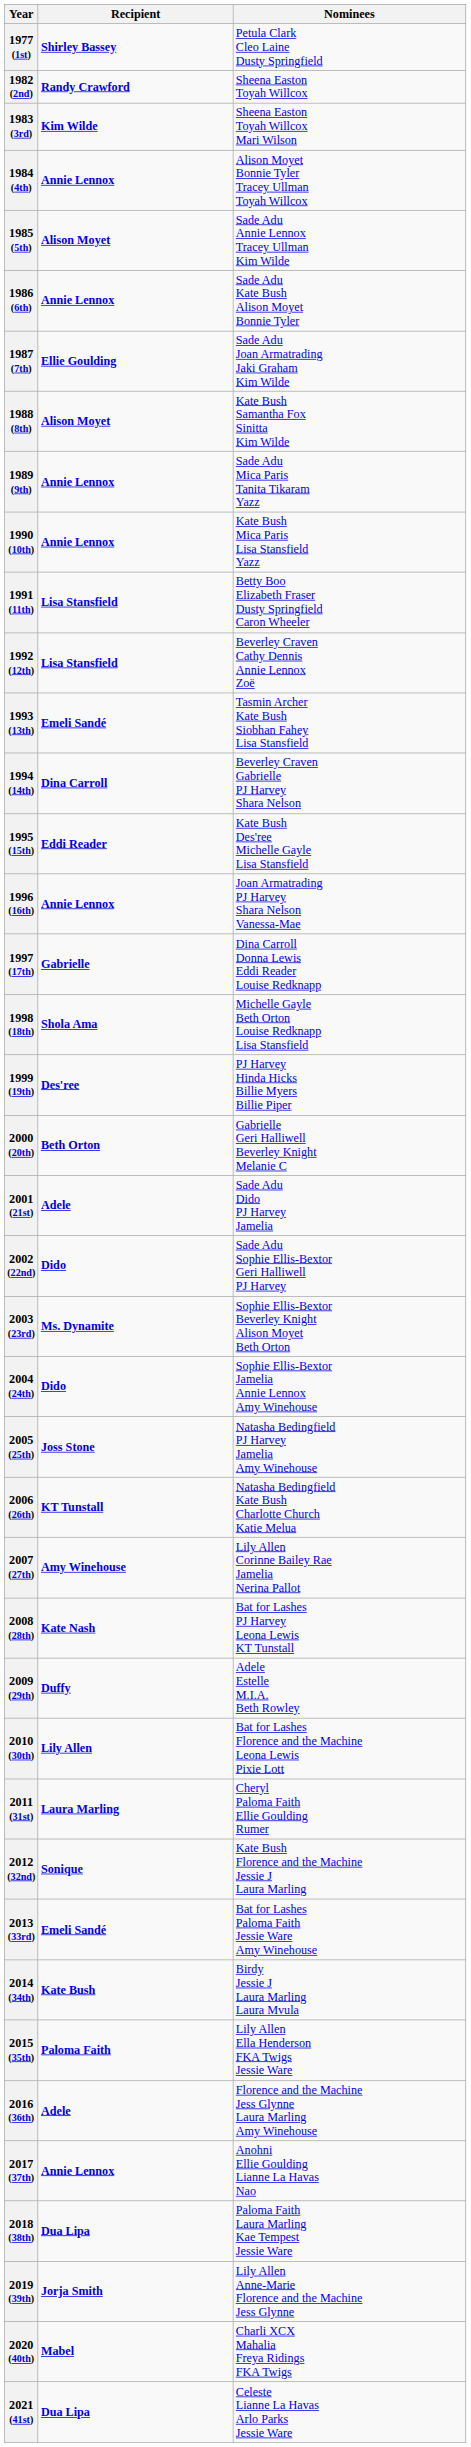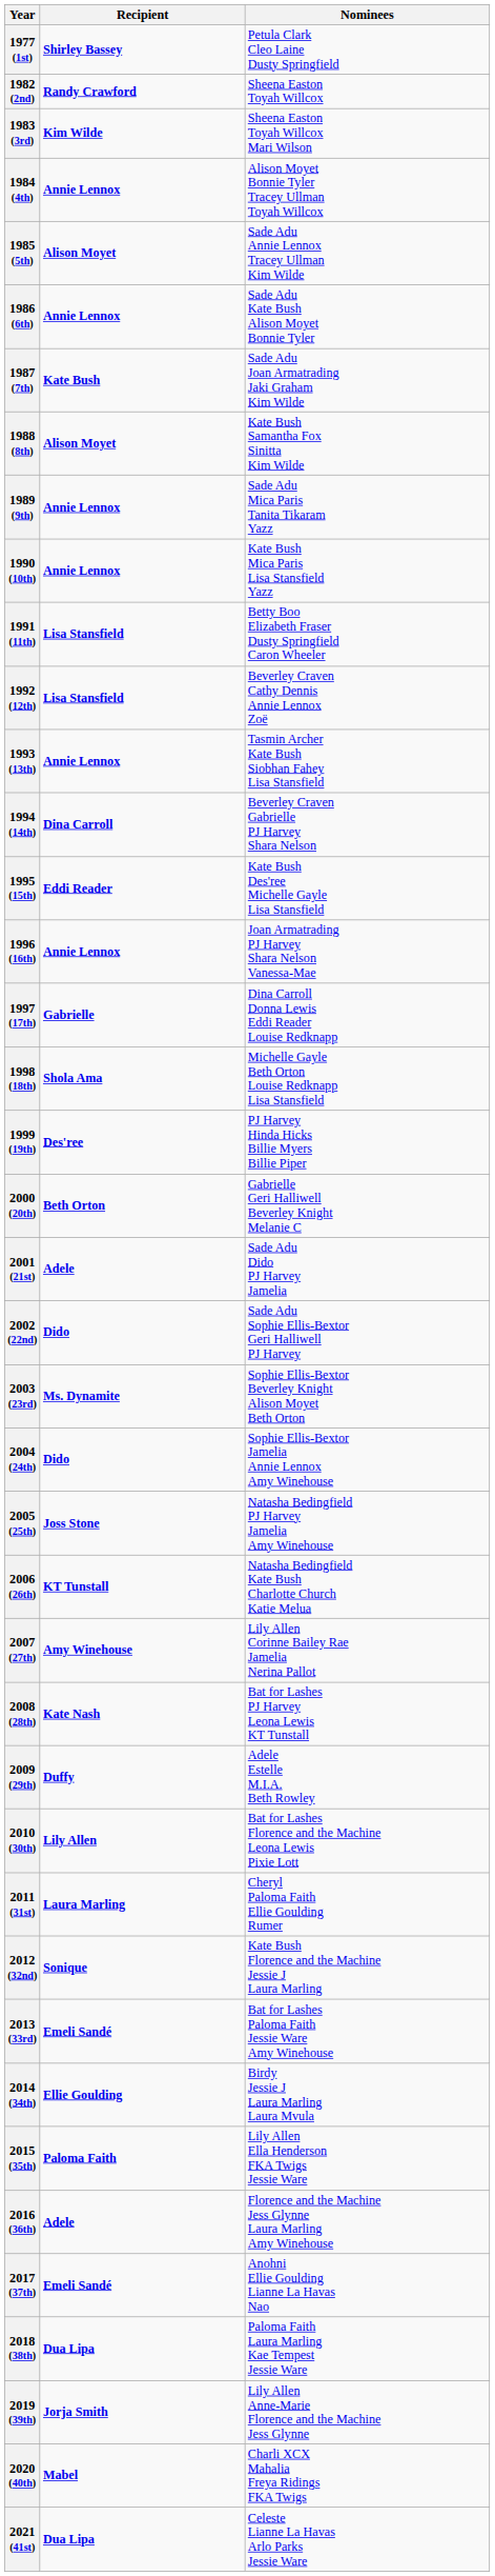 <table class="wikitable sortable plainrowheaders">
 <tr>
 <th>Year</th>
 <th width=250px>Recipient</th>
 <th width=300px class=unsortable>Nominees</th>
 </tr>
 <tr>
 <th scope="row">1977 <small>(<a href='#'>1st</a>)</small></th>
 <td><strong><a href='#'>Shirley Bassey</a></strong></td>
 <td><a href='#'>Petula Clark</a><br><a href='#'>Cleo Laine</a><br><a href='#'>Dusty Springfield</a></td>
 </tr>
 <tr>
 <th scope="row">1982 <small>(<a href='#'>2nd</a>)</small></th>
 <td><strong><a href='#'>Randy Crawford</a></strong></td>
 <td><a href='#'>Sheena Easton</a><br><a href='#'>Toyah Willcox</a></td>
 </tr>
 <tr>
 <th scope="row">1983 <small>(<a href='#'>3rd</a>)</small></th>
 <td><strong><a href='#'>Kim Wilde</a></strong></td>
 <td><a href='#'>Sheena Easton</a><br><a href='#'>Toyah Willcox</a><br><a href='#'>Mari Wilson</a></td>
 </tr>
 <tr>
 <th scope="row">1984 <small>(<a href='#'>4th</a>)</small></th>
 <td><strong><a href='#'>Annie Lennox</a></strong></td>
 <td><a href='#'>Alison Moyet</a><br><a href='#'>Bonnie Tyler</a><br><a href='#'>Tracey Ullman</a><br><a href='#'>Toyah Willcox</a></td>
 </tr>
 <tr>
 <th scope="row">1985 <small>(<a href='#'>5th</a>)</small></th>
 <td><strong><a href='#'>Alison Moyet</a></strong></td>
 <td><a href='#'>Sade Adu</a><br><a href='#'>Annie Lennox</a><br><a href='#'>Tracey Ullman</a><br><a href='#'>Kim Wilde</a></td>
 </tr>
 <tr>
 <th scope="row">1986 <small>(<a href='#'>6th</a>)</small></th>
 <td><strong><a href='#'>Annie Lennox</a></strong></td>
 <td><a href='#'>Sade Adu</a><br><a href='#'>Kate Bush</a><br><a href='#'>Alison Moyet</a><br><a href='#'>Bonnie Tyler</a></td>
 </tr>
 <tr>
 <th scope="row">1987 <small>(<a href='#'>7th</a>)</small></th>
-<td><strong><a href='#'>Ellie Goulding</a></strong></td>
+<td><strong><a href='#'>Kate Bush</a></strong></td>
 <td><a href='#'>Sade Adu</a><br><a href='#'>Joan Armatrading</a><br><a href='#'>Jaki Graham</a><br><a href='#'>Kim Wilde</a></td>
 </tr>
 <tr>
 <th scope="row">1988 <small>(<a href='#'>8th</a>)</small></th>
 <td><strong><a href='#'>Alison Moyet</a></strong></td>
 <td><a href='#'>Kate Bush</a><br><a href='#'>Samantha Fox</a><br><a href='#'>Sinitta</a><br><a href='#'>Kim Wilde</a></td>
 </tr>
 <tr>
 <th scope="row">1989 <small>(<a href='#'>9th</a>)</small></th>
 <td><strong><a href='#'>Annie Lennox</a></strong></td>
 <td><a href='#'>Sade Adu</a><br><a href='#'>Mica Paris</a><br><a href='#'>Tanita Tikaram</a><br><a href='#'>Yazz</a></td>
 </tr>
 <tr>
 <th scope="row">1990 <small>(<a href='#'>10th</a>)</small></th>
 <td><strong><a href='#'>Annie Lennox</a></strong></td>
 <td><a href='#'>Kate Bush</a><br><a href='#'>Mica Paris</a><br><a href='#'>Lisa Stansfield</a><br><a href='#'>Yazz</a></td>
 </tr>
 <tr>
 <th scope="row">1991 <small>(<a href='#'>11th</a>)</small></th>
 <td><strong><a href='#'>Lisa Stansfield</a></strong></td>
 <td><a href='#'>Betty Boo</a><br><a href='#'>Elizabeth Fraser</a><br><a href='#'>Dusty Springfield</a><br><a href='#'>Caron Wheeler</a></td>
 </tr>
 <tr>
 <th scope="row">1992 <small>(<a href='#'>12th</a>)</small></th>
 <td><strong><a href='#'>Lisa Stansfield</a></strong></td>
 <td><a href='#'>Beverley Craven</a><br><a href='#'>Cathy Dennis</a><br><a href='#'>Annie Lennox</a><br><a href='#'>Zoë</a></td>
 </tr>
 <tr>
 <th scope="row">1993 <small>(<a href='#'>13th</a>)</small></th>
-<td><strong><a href='#'>Emeli Sandé</a></strong></td>
+<td><strong><a href='#'>Annie Lennox</a></strong></td>
 <td><a href='#'>Tasmin Archer</a><br><a href='#'>Kate Bush</a><br><a href='#'>Siobhan Fahey</a><br><a href='#'>Lisa Stansfield</a></td>
 </tr>
 <tr>
 <th scope="row">1994 <small>(<a href='#'>14th</a>)</small></th>
 <td><strong><a href='#'>Dina Carroll</a></strong></td>
 <td><a href='#'>Beverley Craven</a><br><a href='#'>Gabrielle</a><br><a href='#'>PJ Harvey</a><br><a href='#'>Shara Nelson</a></td>
 </tr>
 <tr>
 <th scope="row">1995 <small>(<a href='#'>15th</a>)</small></th>
 <td><strong><a href='#'>Eddi Reader</a></strong></td>
 <td><a href='#'>Kate Bush</a><br><a href='#'>Des'ree</a><br><a href='#'>Michelle Gayle</a><br><a href='#'>Lisa Stansfield</a></td>
 </tr>
 <tr>
 <th scope="row">1996 <small>(<a href='#'>16th</a>)</small></th>
 <td><strong><a href='#'>Annie Lennox</a></strong></td>
 <td><a href='#'>Joan Armatrading</a><br><a href='#'>PJ Harvey</a><br><a href='#'>Shara Nelson</a><br><a href='#'>Vanessa-Mae</a></td>
 </tr>
 <tr>
 <th scope="row">1997 <small>(<a href='#'>17th</a>)</small></th>
 <td><strong><a href='#'>Gabrielle</a></strong></td>
 <td><a href='#'>Dina Carroll</a><br><a href='#'>Donna Lewis</a><br><a href='#'>Eddi Reader</a><br><a href='#'>Louise Redknapp</a></td>
 </tr>
 <tr>
 <th scope="row">1998 <small>(<a href='#'>18th</a>)</small></th>
 <td><strong><a href='#'>Shola Ama</a></strong></td>
 <td><a href='#'>Michelle Gayle</a><br><a href='#'>Beth Orton</a><br><a href='#'>Louise Redknapp</a><br><a href='#'>Lisa Stansfield</a></td>
 </tr>
 <tr>
 <th scope="row">1999 <small>(<a href='#'>19th</a>)</small></th>
 <td><strong><a href='#'>Des'ree</a></strong></td>
 <td><a href='#'>PJ Harvey</a><br><a href='#'>Hinda Hicks</a><br><a href='#'>Billie Myers</a><br><a href='#'>Billie Piper</a></td>
 </tr>
 <tr>
 <th scope="row">2000 <small>(<a href='#'>20th</a>)</small></th>
 <td><strong><a href='#'>Beth Orton</a></strong></td>
 <td><a href='#'>Gabrielle</a><br><a href='#'>Geri Halliwell</a><br><a href='#'>Beverley Knight</a><br><a href='#'>Melanie C</a></td>
 </tr>
 <tr>
 <th scope="row">2001 <small>(<a href='#'>21st</a>)</small></th>
 <td><strong><a href='#'>Adele</a></strong></td>
 <td><a href='#'>Sade Adu</a><br><a href='#'>Dido</a><br><a href='#'>PJ Harvey</a><br><a href='#'>Jamelia</a></td>
 </tr>
 <tr>
 <th scope="row">2002 <small>(<a href='#'>22nd</a>)</small></th>
 <td><strong><a href='#'>Dido</a></strong></td>
 <td><a href='#'>Sade Adu</a><br><a href='#'>Sophie Ellis-Bextor</a><br><a href='#'>Geri Halliwell</a><br><a href='#'>PJ Harvey</a></td>
 </tr>
 <tr>
 <th scope="row">2003 <small>(<a href='#'>23rd</a>)</small></th>
 <td><strong><a href='#'>Ms. Dynamite</a></strong></td>
 <td><a href='#'>Sophie Ellis-Bextor</a><br><a href='#'>Beverley Knight</a><br><a href='#'>Alison Moyet</a><br><a href='#'>Beth Orton</a></td>
 </tr>
 <tr>
 <th scope="row">2004 <small>(<a href='#'>24th</a>)</small></th>
 <td><strong><a href='#'>Dido</a></strong></td>
 <td><a href='#'>Sophie Ellis-Bextor</a><br><a href='#'>Jamelia</a><br><a href='#'>Annie Lennox</a><br><a href='#'>Amy Winehouse</a></td>
 </tr>
 <tr>
 <th scope="row">2005 <small>(<a href='#'>25th</a>)</small></th>
 <td><strong><a href='#'>Joss Stone</a></strong></td>
 <td><a href='#'>Natasha Bedingfield</a><br><a href='#'>PJ Harvey</a><br><a href='#'>Jamelia</a><br><a href='#'>Amy Winehouse</a></td>
 </tr>
 <tr>
 <th scope="row">2006 <small>(<a href='#'>26th</a>)</small></th>
 <td><strong><a href='#'>KT Tunstall</a></strong></td>
 <td><a href='#'>Natasha Bedingfield</a><br><a href='#'>Kate Bush</a><br><a href='#'>Charlotte Church</a><br><a href='#'>Katie Melua</a></td>
 </tr>
 <tr>
 <th scope="row">2007 <small>(<a href='#'>27th</a>)</small></th>
 <td><strong><a href='#'>Amy Winehouse</a></strong></td>
 <td><a href='#'>Lily Allen</a><br><a href='#'>Corinne Bailey Rae</a><br><a href='#'>Jamelia</a><br><a href='#'>Nerina Pallot</a></td>
 </tr>
 <tr>
 <th scope="row">2008 <small>(<a href='#'>28th</a>)</small></th>
 <td><strong><a href='#'>Kate Nash</a></strong></td>
 <td><a href='#'>Bat for Lashes</a><br><a href='#'>PJ Harvey</a><br><a href='#'>Leona Lewis</a><br><a href='#'>KT Tunstall</a></td>
 </tr>
 <tr>
 <th scope="row">2009 <small>(<a href='#'>29th</a>)</small></th>
 <td><strong><a href='#'>Duffy</a></strong></td>
 <td><a href='#'>Adele</a><br><a href='#'>Estelle</a><br><a href='#'>M.I.A.</a><br><a href='#'>Beth Rowley</a></td>
 </tr>
 <tr>
 <th scope="row">2010 <small>(<a href='#'>30th</a>)</small></th>
 <td><strong><a href='#'>Lily Allen</a></strong></td>
 <td><a href='#'>Bat for Lashes</a><br><a href='#'>Florence and the Machine</a><br><a href='#'>Leona Lewis</a><br><a href='#'>Pixie Lott</a></td>
 </tr>
 <tr>
 <th scope="row">2011 <small>(<a href='#'>31st</a>)</small></th>
 <td><strong><a href='#'>Laura Marling</a></strong></td>
 <td><a href='#'>Cheryl</a><br><a href='#'>Paloma Faith</a><br><a href='#'>Ellie Goulding</a><br><a href='#'>Rumer</a></td>
 </tr>
 <tr>
 <th scope="row">2012 <small>(<a href='#'>32nd</a>)</small></th>
 <td><strong><a href='#'>Sonique</a></strong></td>
 <td><a href='#'>Kate Bush</a><br><a href='#'>Florence and the Machine</a><br><a href='#'>Jessie J</a><br><a href='#'>Laura Marling</a></td>
 </tr>
 <tr>
 <th scope="row">2013 <small>(<a href='#'>33rd</a>)</small></th>
 <td><strong><a href='#'>Emeli Sandé</a></strong></td>
 <td><a href='#'>Bat for Lashes</a><br><a href='#'>Paloma Faith</a><br><a href='#'>Jessie Ware</a><br><a href='#'>Amy Winehouse</a></td>
 </tr>
 <tr>
 <th scope="row">2014 <small>(<a href='#'>34th</a>)</small></th>
-<td><strong><a href='#'>Kate Bush</a></strong></td>
+<td><strong><a href='#'>Ellie Goulding</a></strong></td>
 <td><a href='#'>Birdy</a><br><a href='#'>Jessie J</a><br><a href='#'>Laura Marling</a><br><a href='#'>Laura Mvula</a></td>
 </tr>
 <tr>
 <th scope="row">2015 <small>(<a href='#'>35th</a>)</small></th>
 <td><strong><a href='#'>Paloma Faith</a></strong></td>
 <td><a href='#'>Lily Allen</a><br><a href='#'>Ella Henderson</a><br><a href='#'>FKA Twigs</a><br><a href='#'>Jessie Ware</a></td>
 </tr>
 <tr>
 <th scope="row">2016 <small>(<a href='#'>36th</a>)</small></th>
 <td><strong><a href='#'>Adele</a></strong></td>
 <td><a href='#'>Florence and the Machine</a><br><a href='#'>Jess Glynne</a><br><a href='#'>Laura Marling</a><br><a href='#'>Amy Winehouse</a></td>
 </tr>
 <tr>
 <th scope="row">2017 <small>(<a href='#'>37th</a>)</small></th>
-<td><strong><a href='#'>Annie Lennox</a></strong></td>
+<td><strong><a href='#'>Emeli Sandé</a></strong></td>
 <td><a href='#'>Anohni</a><br><a href='#'>Ellie Goulding</a><br><a href='#'>Lianne La Havas</a><br><a href='#'>Nao</a></td>
 </tr>
 <tr>
 <th scope="row">2018 <small>(<a href='#'>38th</a>)</small></th>
 <td><strong><a href='#'>Dua Lipa</a></strong></td>
 <td><a href='#'>Paloma Faith</a><br><a href='#'>Laura Marling</a><br><a href='#'>Kae Tempest</a><br><a href='#'>Jessie Ware</a></td>
 </tr>
 <tr>
 <th scope="row">2019 <small>(<a href='#'>39th</a>)</small></th>
 <td><strong><a href='#'>Jorja Smith</a></strong></td>
 <td><a href='#'>Lily Allen</a><br><a href='#'>Anne-Marie</a><br><a href='#'>Florence and the Machine</a><br><a href='#'>Jess Glynne</a></td>
 </tr>
 <tr>
 <th scope="row">2020 <small>(<a href='#'>40th</a>)</small></th>
 <td><strong><a href='#'>Mabel</a></strong></td>
 <td><a href='#'>Charli XCX</a><br><a href='#'>Mahalia</a><br><a href='#'>Freya Ridings</a><br><a href='#'>FKA Twigs</a></td>
 </tr>
 <tr>
 <th scope="row">2021 <small>(<a href='#'>41st</a>)</small></th>
 <td><strong><a href='#'>Dua Lipa</a></strong></td>
 <td><a href='#'>Celeste</a><br><a href='#'>Lianne La Havas</a><br><a href='#'>Arlo Parks</a><br><a href='#'>Jessie Ware</a></td>
 </tr>
 </table>
